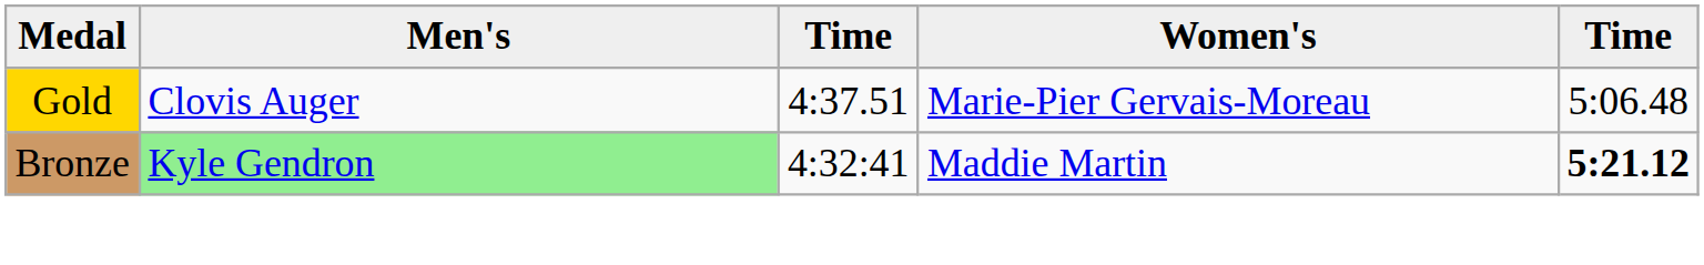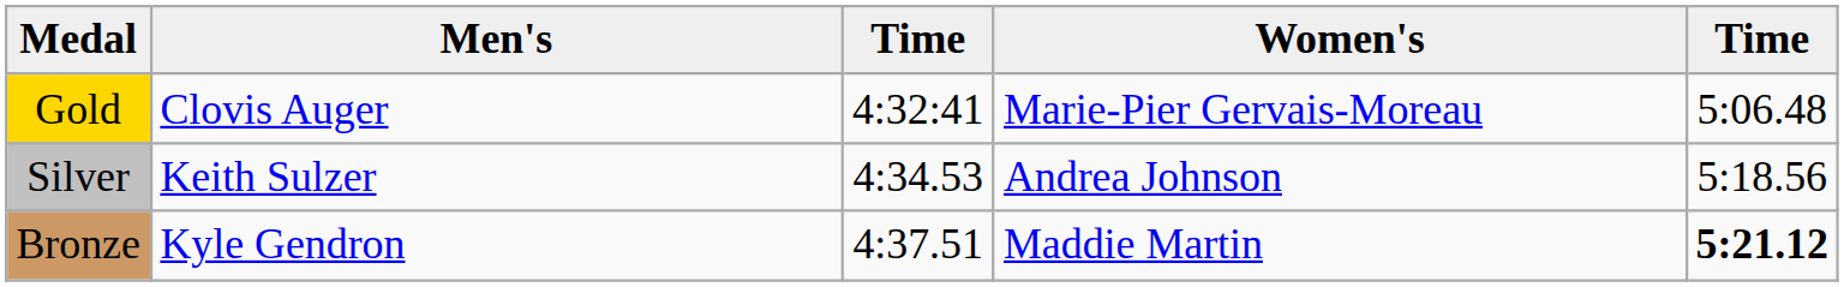 <table class="wikitable" style="text-align:center">
 <tr bgcolor="#efefef">
 <td><strong>Medal</strong></td>
 <td width="250"><strong>Men's</strong></td>
 <td><strong>Time</strong></td>
 <td width="250"><strong>Women's</strong></td>
 <td><strong>Time</strong></td>
 </tr>
 <tr>
 <td bgcolor="gold">Gold</td>
 <td style="text-align:left"> <a href='#'>Clovis Auger</a></td>
-<td>4:37.51</td>
+<td>4:32:41</td>
 <td style="text-align:left"> <a href='#'>Marie-Pier Gervais-Moreau</a></td>
 <td>5:06.48</td>
 </tr>
 <tr>
+<td bgcolor="silver">Silver</td>
+<td style="text-align:left"> <a href='#'>Keith Sulzer</a></td>
+<td>4:34.53</td>
+<td style="text-align:left"> <a href='#'>Andrea Johnson</a></td>
+<td>5:18.56</td>
+</tr>
+<tr>
 <td bgcolor="CC9966">Bronze</td>
-<td style="background: lightgreen; text-align:left"> <a href='#'>Kyle Gendron</a></td>
-<td>4:32:41</td>
+<td style="text-align:left"> <a href='#'>Kyle Gendron</a></td>
+<td>4:37.51</td>
 <td style="text-align:left"> <a href='#'>Maddie Martin</a></td>
 <td><strong>5:21.12</strong></td>
 </tr>
 </table>
